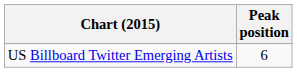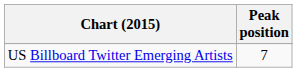 <table class="wikitable sortable">
 <tr>
 <th>Chart (2015)</th>
 <th>Peak<br>position</th>
 </tr>
 <tr>
 </tr>
 <tr>
 <td scope="row">US <a href='#'>Billboard Twitter Emerging Artists</a></td>
-<td style="text-align:center;">6</td>
+<td style="text-align:center;">7</td>
 </tr>
 </table>
